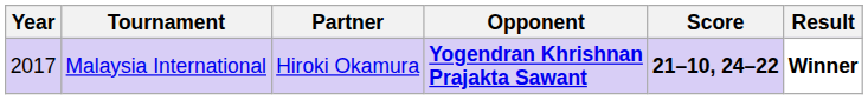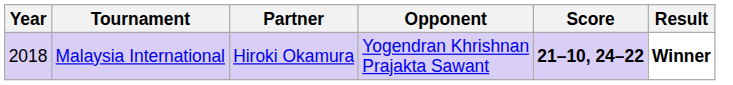 <table class="sortable wikitable" style="font-size: 90%;">
 <tr>
 <th>Year</th>
 <th>Tournament</th>
 <th>Partner</th>
 <th>Opponent</th>
 <th>Score</th>
 <th>Result</th>
 </tr>
 <tr style="background:#D8CEF6">
-<td align="center">2017</td>
+<td align="center">2018</td>
 <td align="left"><a href='#'>Malaysia International</a></td>
 <td align="left"> <a href='#'>Hiroki Okamura</a></td>
-<td align="left"><strong> <a href='#'>Yogendran Khrishnan</a><br> <a href='#'>Prajakta Sawant</a></strong></td>
+<td align="left"> <a href='#'>Yogendran Khrishnan</a><br> <a href='#'>Prajakta Sawant</a></td>
 <td align="left"><strong>21–10, 24–22</strong></td>
 <td style="text-align:left; background:white"> <strong>Winner</strong></td>
 </tr>
 </table>
